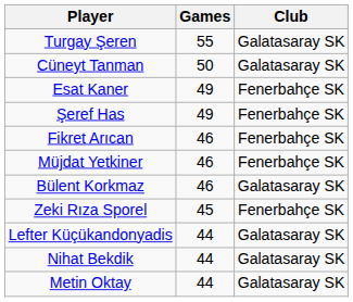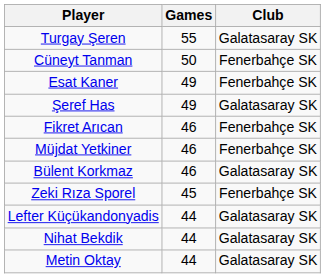 <table class="wikitable" border="1">
 <tr>
 <th>Player</th>
 <th>Games</th>
 <th>Club</th>
 </tr>
 <tr>
 <td align="center"><a href='#'>Turgay Şeren</a></td>
 <td align="center">55</td>
 <td align="center">Galatasaray SK</td>
 </tr>
 <tr>
 <td align="center"><a href='#'>Cüneyt Tanman</a></td>
 <td align="center">50</td>
-<td align="center">Galatasaray SK</td>
+<td align="center">Fenerbahçe SK</td>
 </tr>
 <tr>
 <td align="center"><a href='#'>Esat Kaner</a></td>
 <td align="center">49</td>
 <td align="center">Fenerbahçe SK</td>
 </tr>
 <tr>
 <td align="center"><a href='#'>Şeref Has</a></td>
 <td align="center">49</td>
-<td align="center">Fenerbahçe SK</td>
+<td align="center">Galatasaray SK</td>
 </tr>
 <tr>
 <td align="center"><a href='#'>Fikret Arıcan</a></td>
 <td align="center">46</td>
 <td align="center">Fenerbahçe SK</td>
 </tr>
 <tr>
 <td align="center"><a href='#'>Müjdat Yetkiner</a></td>
 <td align="center">46</td>
 <td align="center">Fenerbahçe SK</td>
 </tr>
 <tr>
 <td align="center"><a href='#'>Bülent Korkmaz</a></td>
 <td align="center">46</td>
 <td align="center">Galatasaray SK</td>
 </tr>
 <tr>
 <td align="center"><a href='#'>Zeki Rıza Sporel</a></td>
 <td align="center">45</td>
 <td align="center">Fenerbahçe SK</td>
 </tr>
 <tr>
 <td align="center"><a href='#'>Lefter Küçükandonyadis</a></td>
 <td align="center">44</td>
 <td align="center">Galatasaray SK</td>
 </tr>
 <tr>
 <td align="center"><a href='#'>Nihat Bekdik</a></td>
 <td align="center">44</td>
 <td align="center">Galatasaray SK</td>
 </tr>
 <tr>
 <td align="center"><a href='#'>Metin Oktay</a></td>
 <td align="center">44</td>
 <td align="center">Galatasaray SK</td>
 </tr>
 </table>
